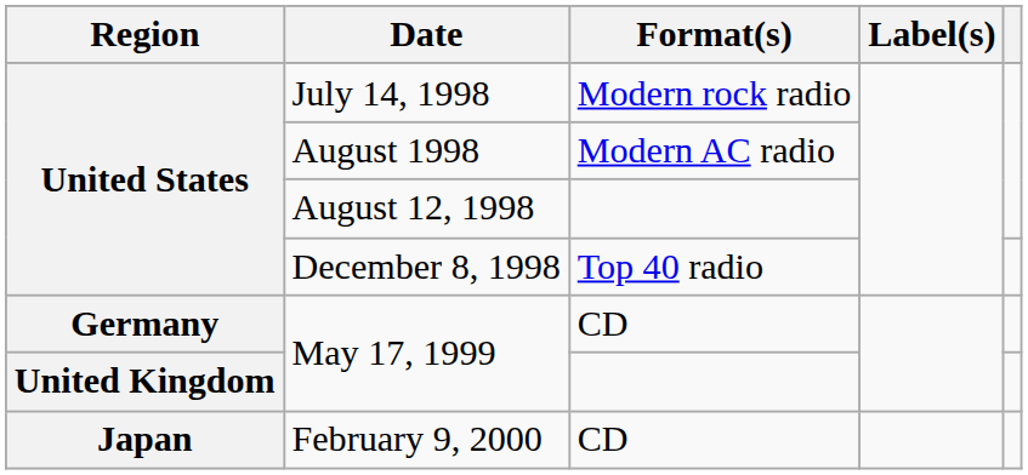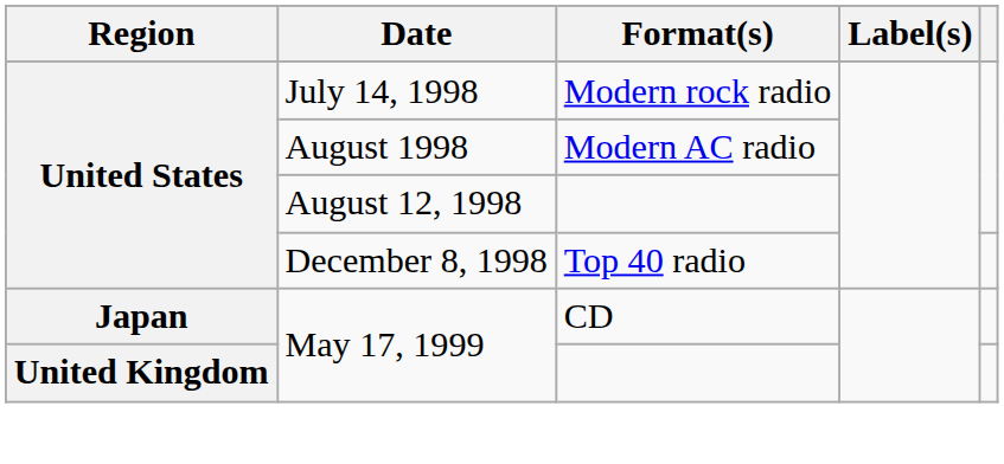 <table class="wikitable plainrowheaders">
 <tr>
 <th scope="col">Region</th>
 <th scope="col">Date</th>
 <th scope="col">Format(s)</th>
 <th scope="col">Label(s)</th>
 <th scope="col"></th>
 </tr>
 <tr>
 <th scope="row" rowspan="4">United States</th>
 <td>July 14, 1998</td>
 <td><a href='#'>Modern rock</a> radio</td>
 <td rowspan="4"></td>
 <td align="center" rowspan="3"></td>
 </tr>
 <tr>
 <td>August 1998</td>
 <td><a href='#'>Modern AC</a> radio</td>
 </tr>
 <tr>
 <td>August 12, 1998</td>
 <td></td>
 </tr>
 <tr>
 <td>December 8, 1998</td>
 <td><a href='#'>Top 40</a> radio</td>
 <td align="center"></td>
 </tr>
 <tr>
-<th scope="row">Germany</th>
+<th scope="row">Japan</th>
 <td rowspan="2">May 17, 1999</td>
 <td>CD</td>
 <td rowspan="2"></td>
 <td align="center"></td>
 </tr>
 <tr>
 <th scope="row">United Kingdom</th>
 <td></td>
 <td align="center"></td>
 </tr>
-<tr>
-<th scope="row">Japan</th>
-<td>February 9, 2000</td>
-<td>CD</td>
-<td></td>
-<td align="center"></td>
-</tr>
 </table>
